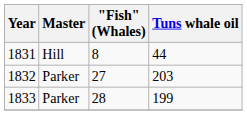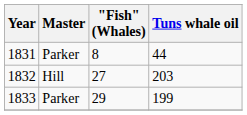 <table class="sortable wikitable">
 <tr>
 <th>Year</th>
 <th>Master</th>
 <th>"Fish" <br>(Whales)</th>
 <th><a href='#'>Tuns</a> whale oil</th>
 </tr>
 <tr>
 <td>1831</td>
-<td>Hill</td>
+<td>Parker</td>
 <td>8</td>
 <td>44</td>
 </tr>
 <tr>
 <td>1832</td>
-<td>Parker</td>
+<td>Hill</td>
 <td>27</td>
 <td>203</td>
 </tr>
 <tr>
 <td>1833</td>
 <td>Parker</td>
-<td>28</td>
+<td>29</td>
 <td>199</td>
 </tr>
 <tr>
 </tr>
 </table>
